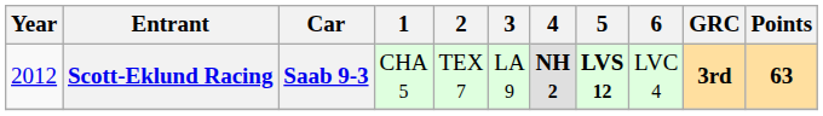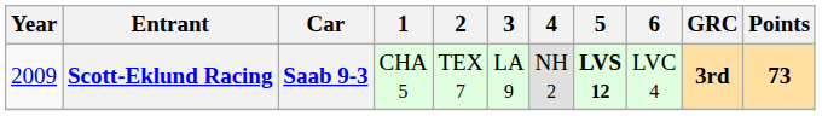 <table class="wikitable" border="1" style="text-align:center; font-size:90%;">
 <tr>
 <th>Year</th>
 <th>Entrant</th>
 <th>Car</th>
 <th>1</th>
 <th>2</th>
 <th>3</th>
 <th>4</th>
 <th>5</th>
 <th>6</th>
 <th>GRC</th>
 <th>Points</th>
 </tr>
 <tr>
-<td><a href='#'>2012</a></td>
+<td><a href='#'>2009</a></td>
 <th><a href='#'>Scott-Eklund Racing</a></th>
 <th><a href='#'>Saab 9-3</a></th>
 <td style="background:#DFFFDF;">CHA<br><small>5</small></td>
 <td style="background:#DFFFDF;">TEX<br><small>7</small></td>
 <td style="background:#DFFFDF;">LA <br><small>9</small></td>
-<td style="background:#DFDFDF;"><strong>NH <br><small>2</small></strong></td>
+<td style="background:#DFDFDF;">NH <br><small>2</small></td>
 <td style="background:#DFFFDF;"><strong>LVS<br><small>12</small></strong></td>
 <td style="background:#DFFFDF;">LVC<br><small>4</small></td>
 <th style="background:#FFDF9F;">3rd</th>
-<th style="background:#FFDF9F;">63</th>
+<th style="background:#FFDF9F;">73</th>
 </tr>
 <tr>
 </tr>
 </table>
